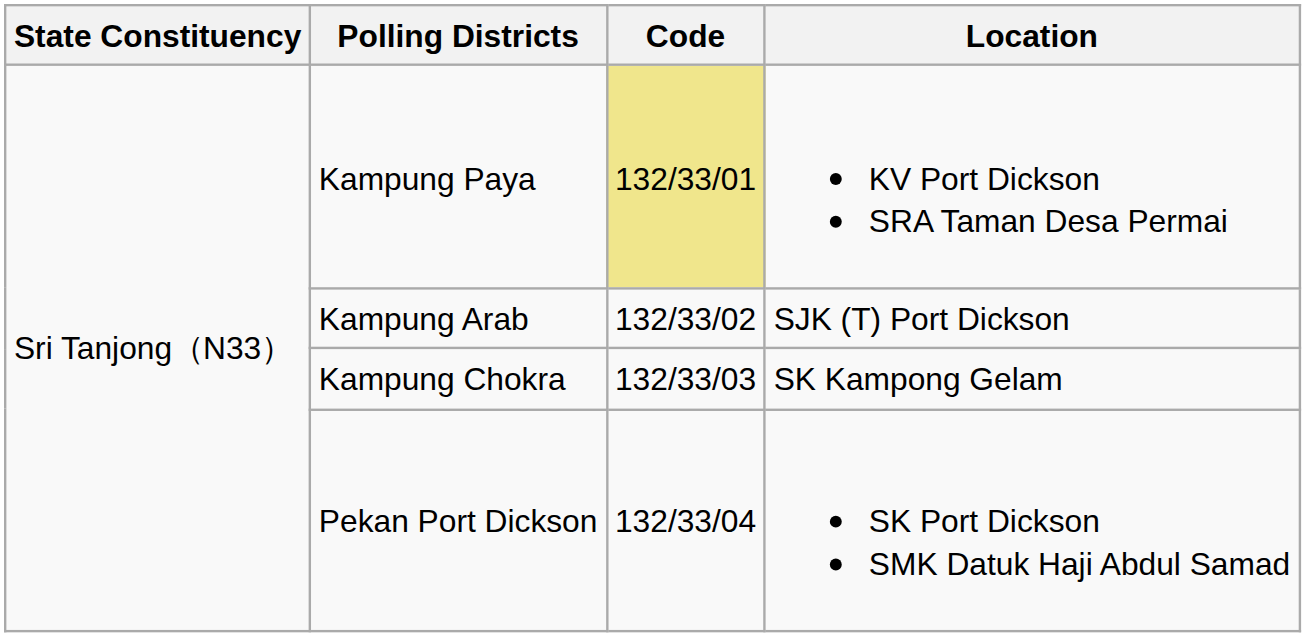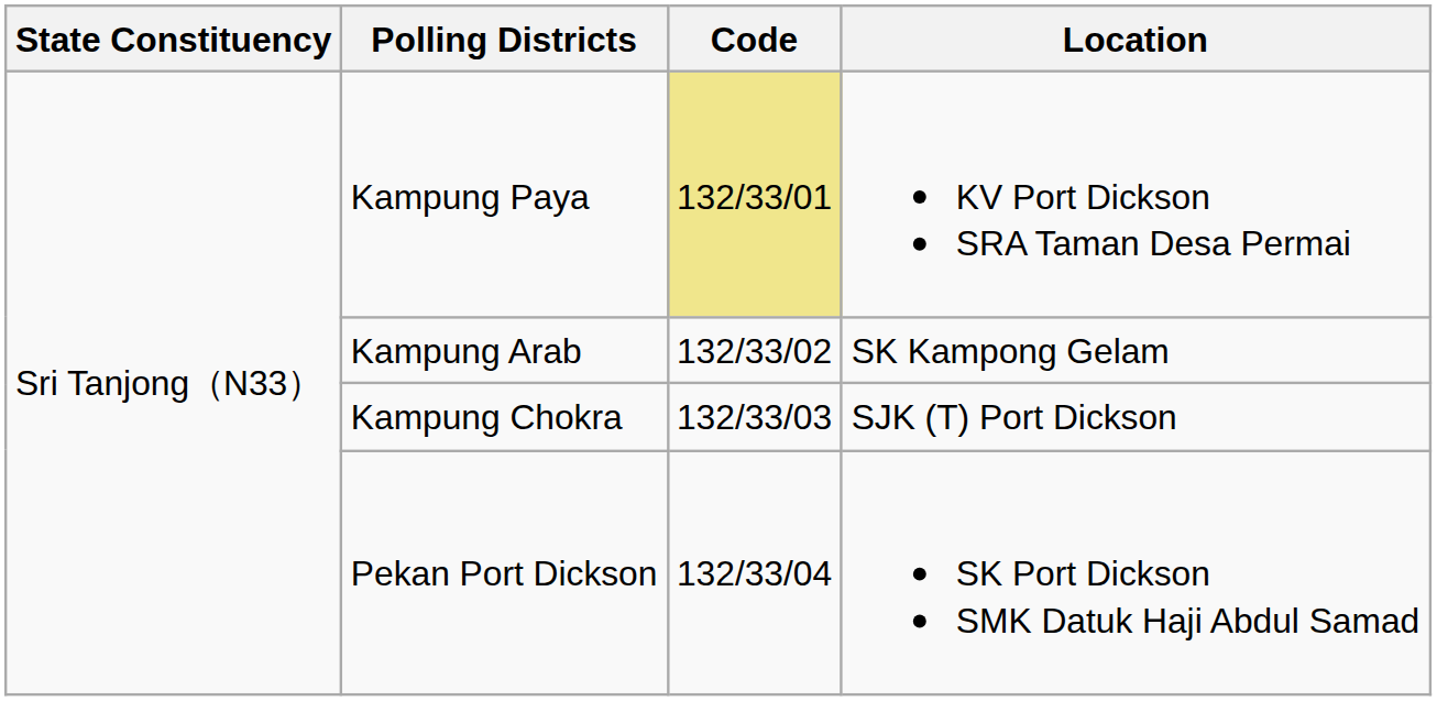 <table class="wikitable sortable mw-collapsible">
 <tr>
 <th><small>State Constituency</small></th>
 <th><small>Polling Districts</small></th>
 <th><small>Code</small></th>
 <th><small>Location</small></th>
 </tr>
 <tr>
 <td rowspan="4"><small>Sri Tanjong（N33）</small></td>
 <td><small>Kampung Paya</small></td>
 <td style="background: khaki;"><small>132/33/01</small></td>
 <td><br><ul><li><small>KV Port Dickson</small></li><li><small>SRA Taman Desa Permai</small></li></ul></td>
 </tr>
 <tr>
 <td><small>Kampung Arab</small></td>
 <td><small>132/33/02</small></td>
-<td><small>SJK (T) Port Dickson</small></td>
+<td><small>SK Kampong Gelam</small></td>
 </tr>
 <tr>
 <td><small>Kampung Chokra</small></td>
 <td><small>132/33/03</small></td>
-<td><small>SK Kampong Gelam</small></td>
+<td><small>SJK (T) Port Dickson</small></td>
 </tr>
 <tr>
 <td><small>Pekan Port Dickson</small></td>
 <td><small>132/33/04</small></td>
 <td><br><ul><li><small>SK Port Dickson</small></li><li><small>SMK Datuk Haji Abdul Samad</small></li></ul></td>
 </tr>
 </table>
